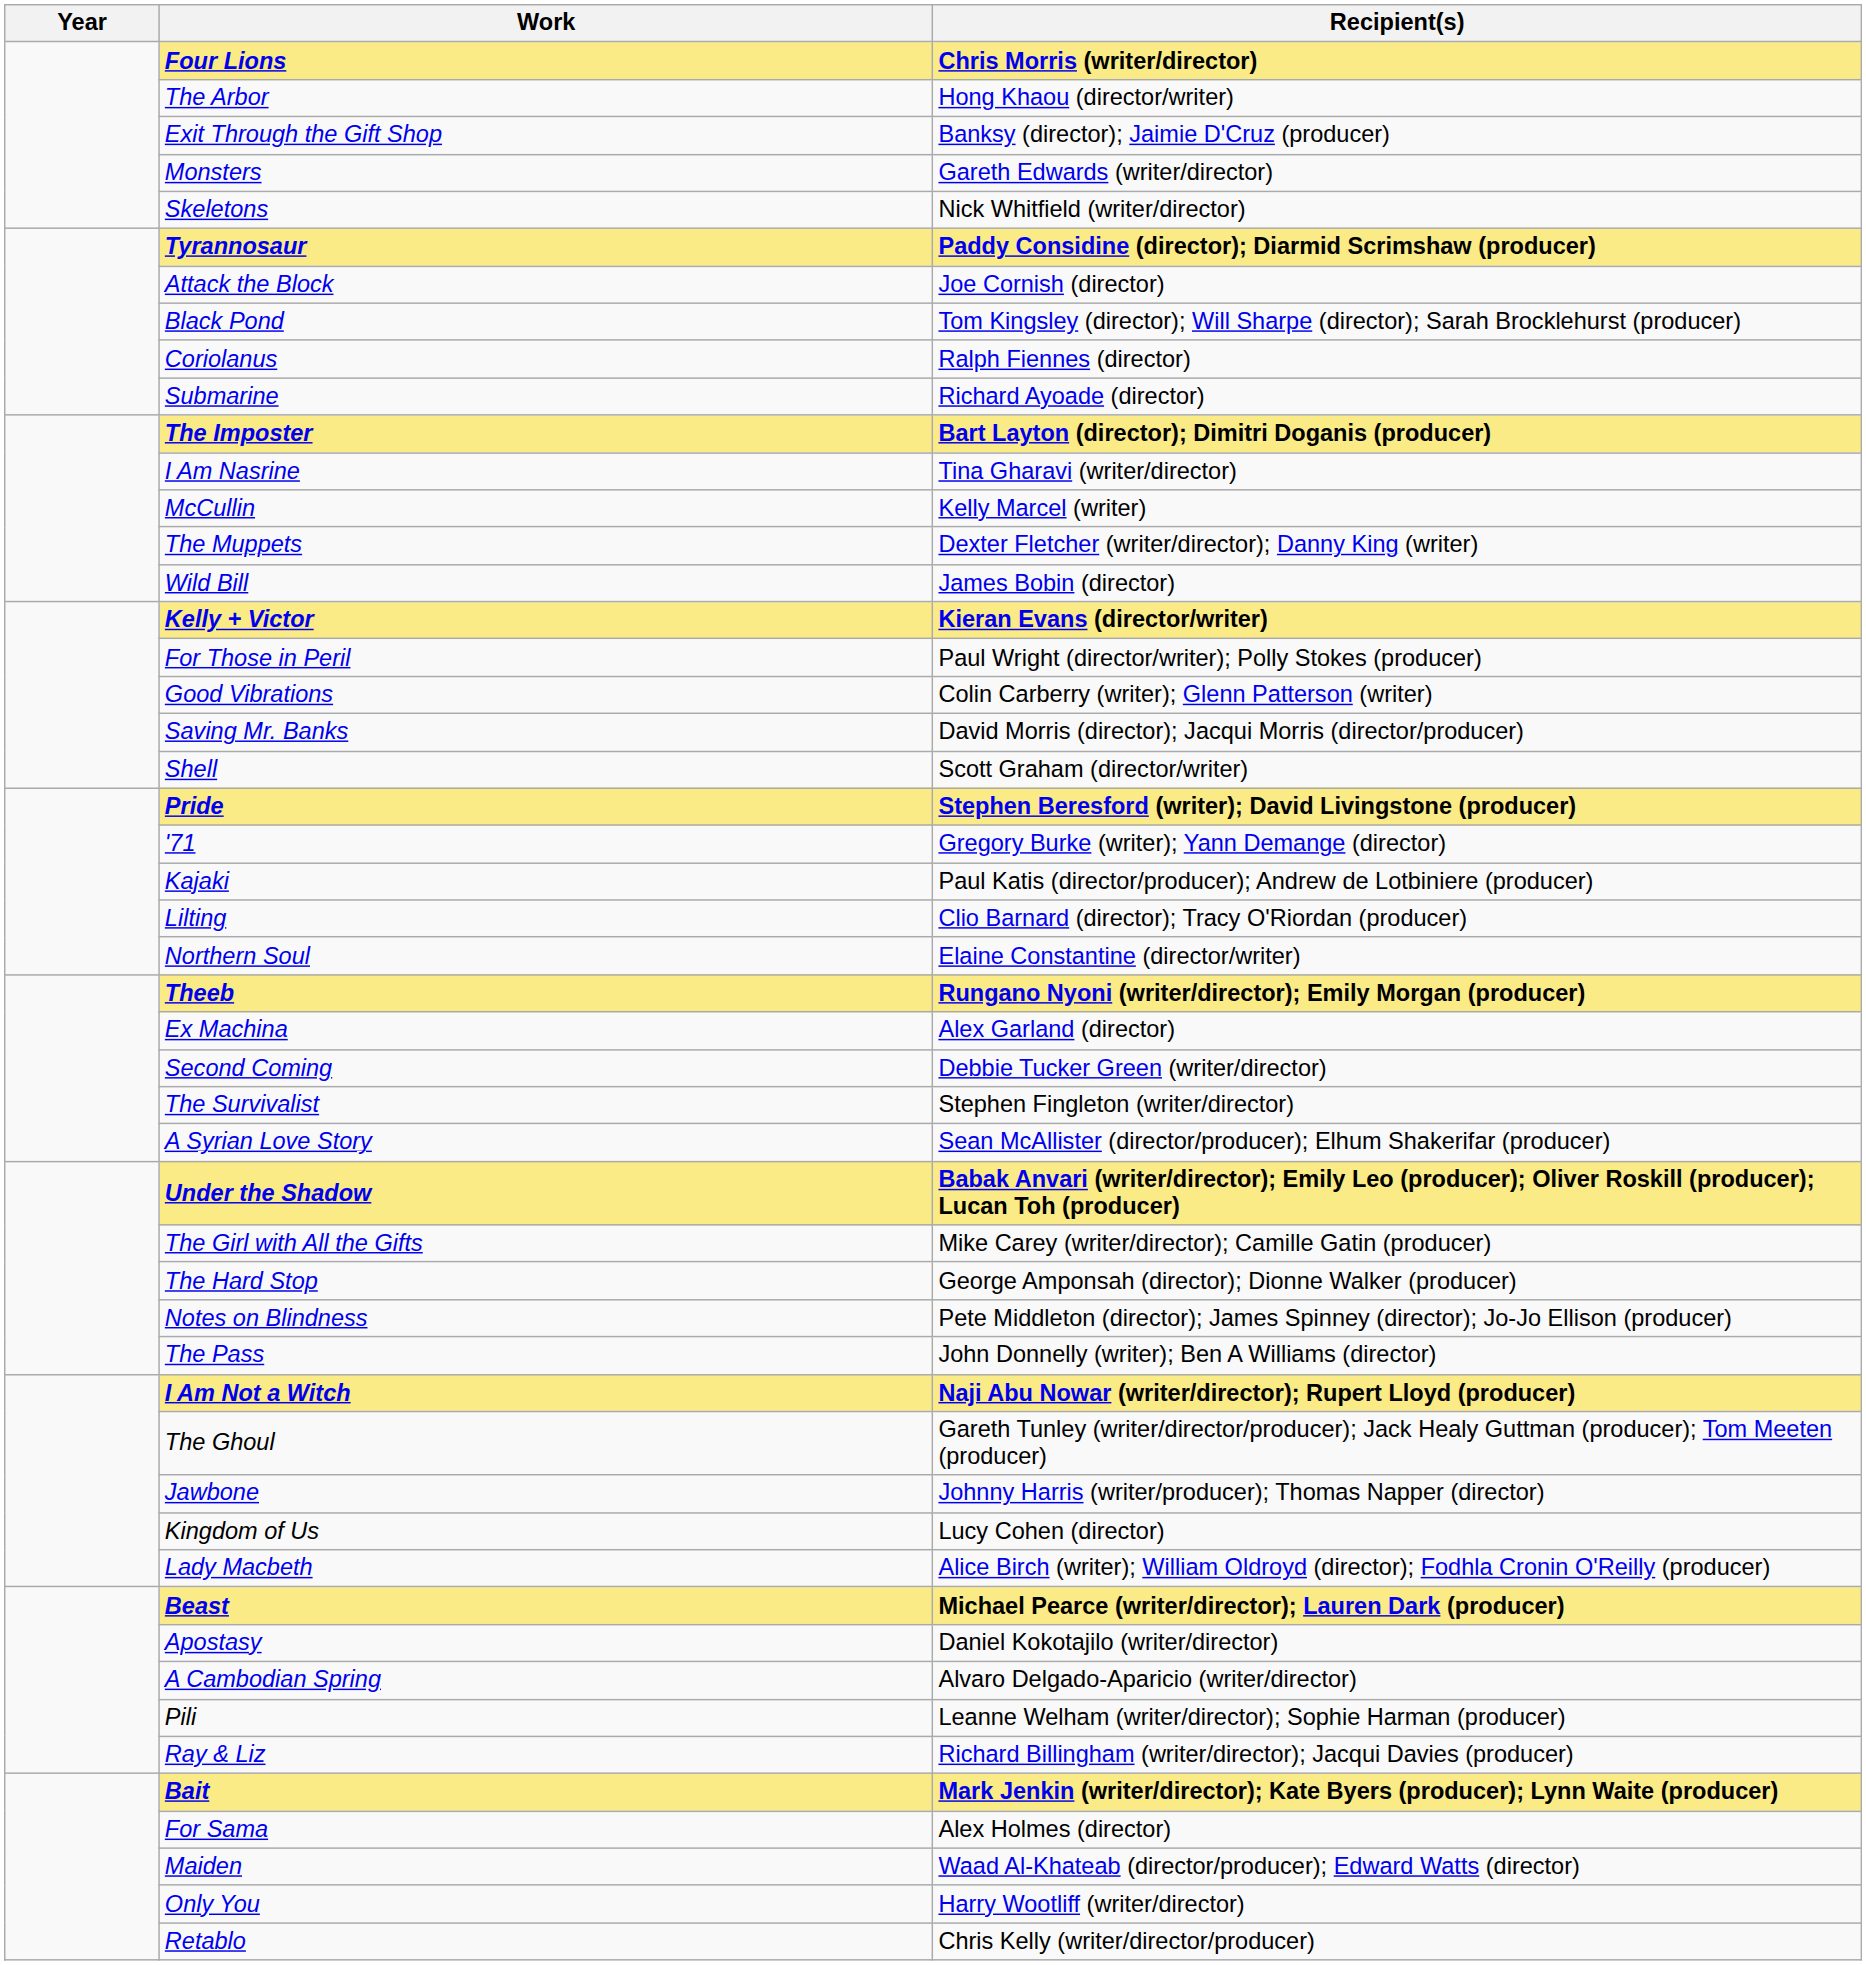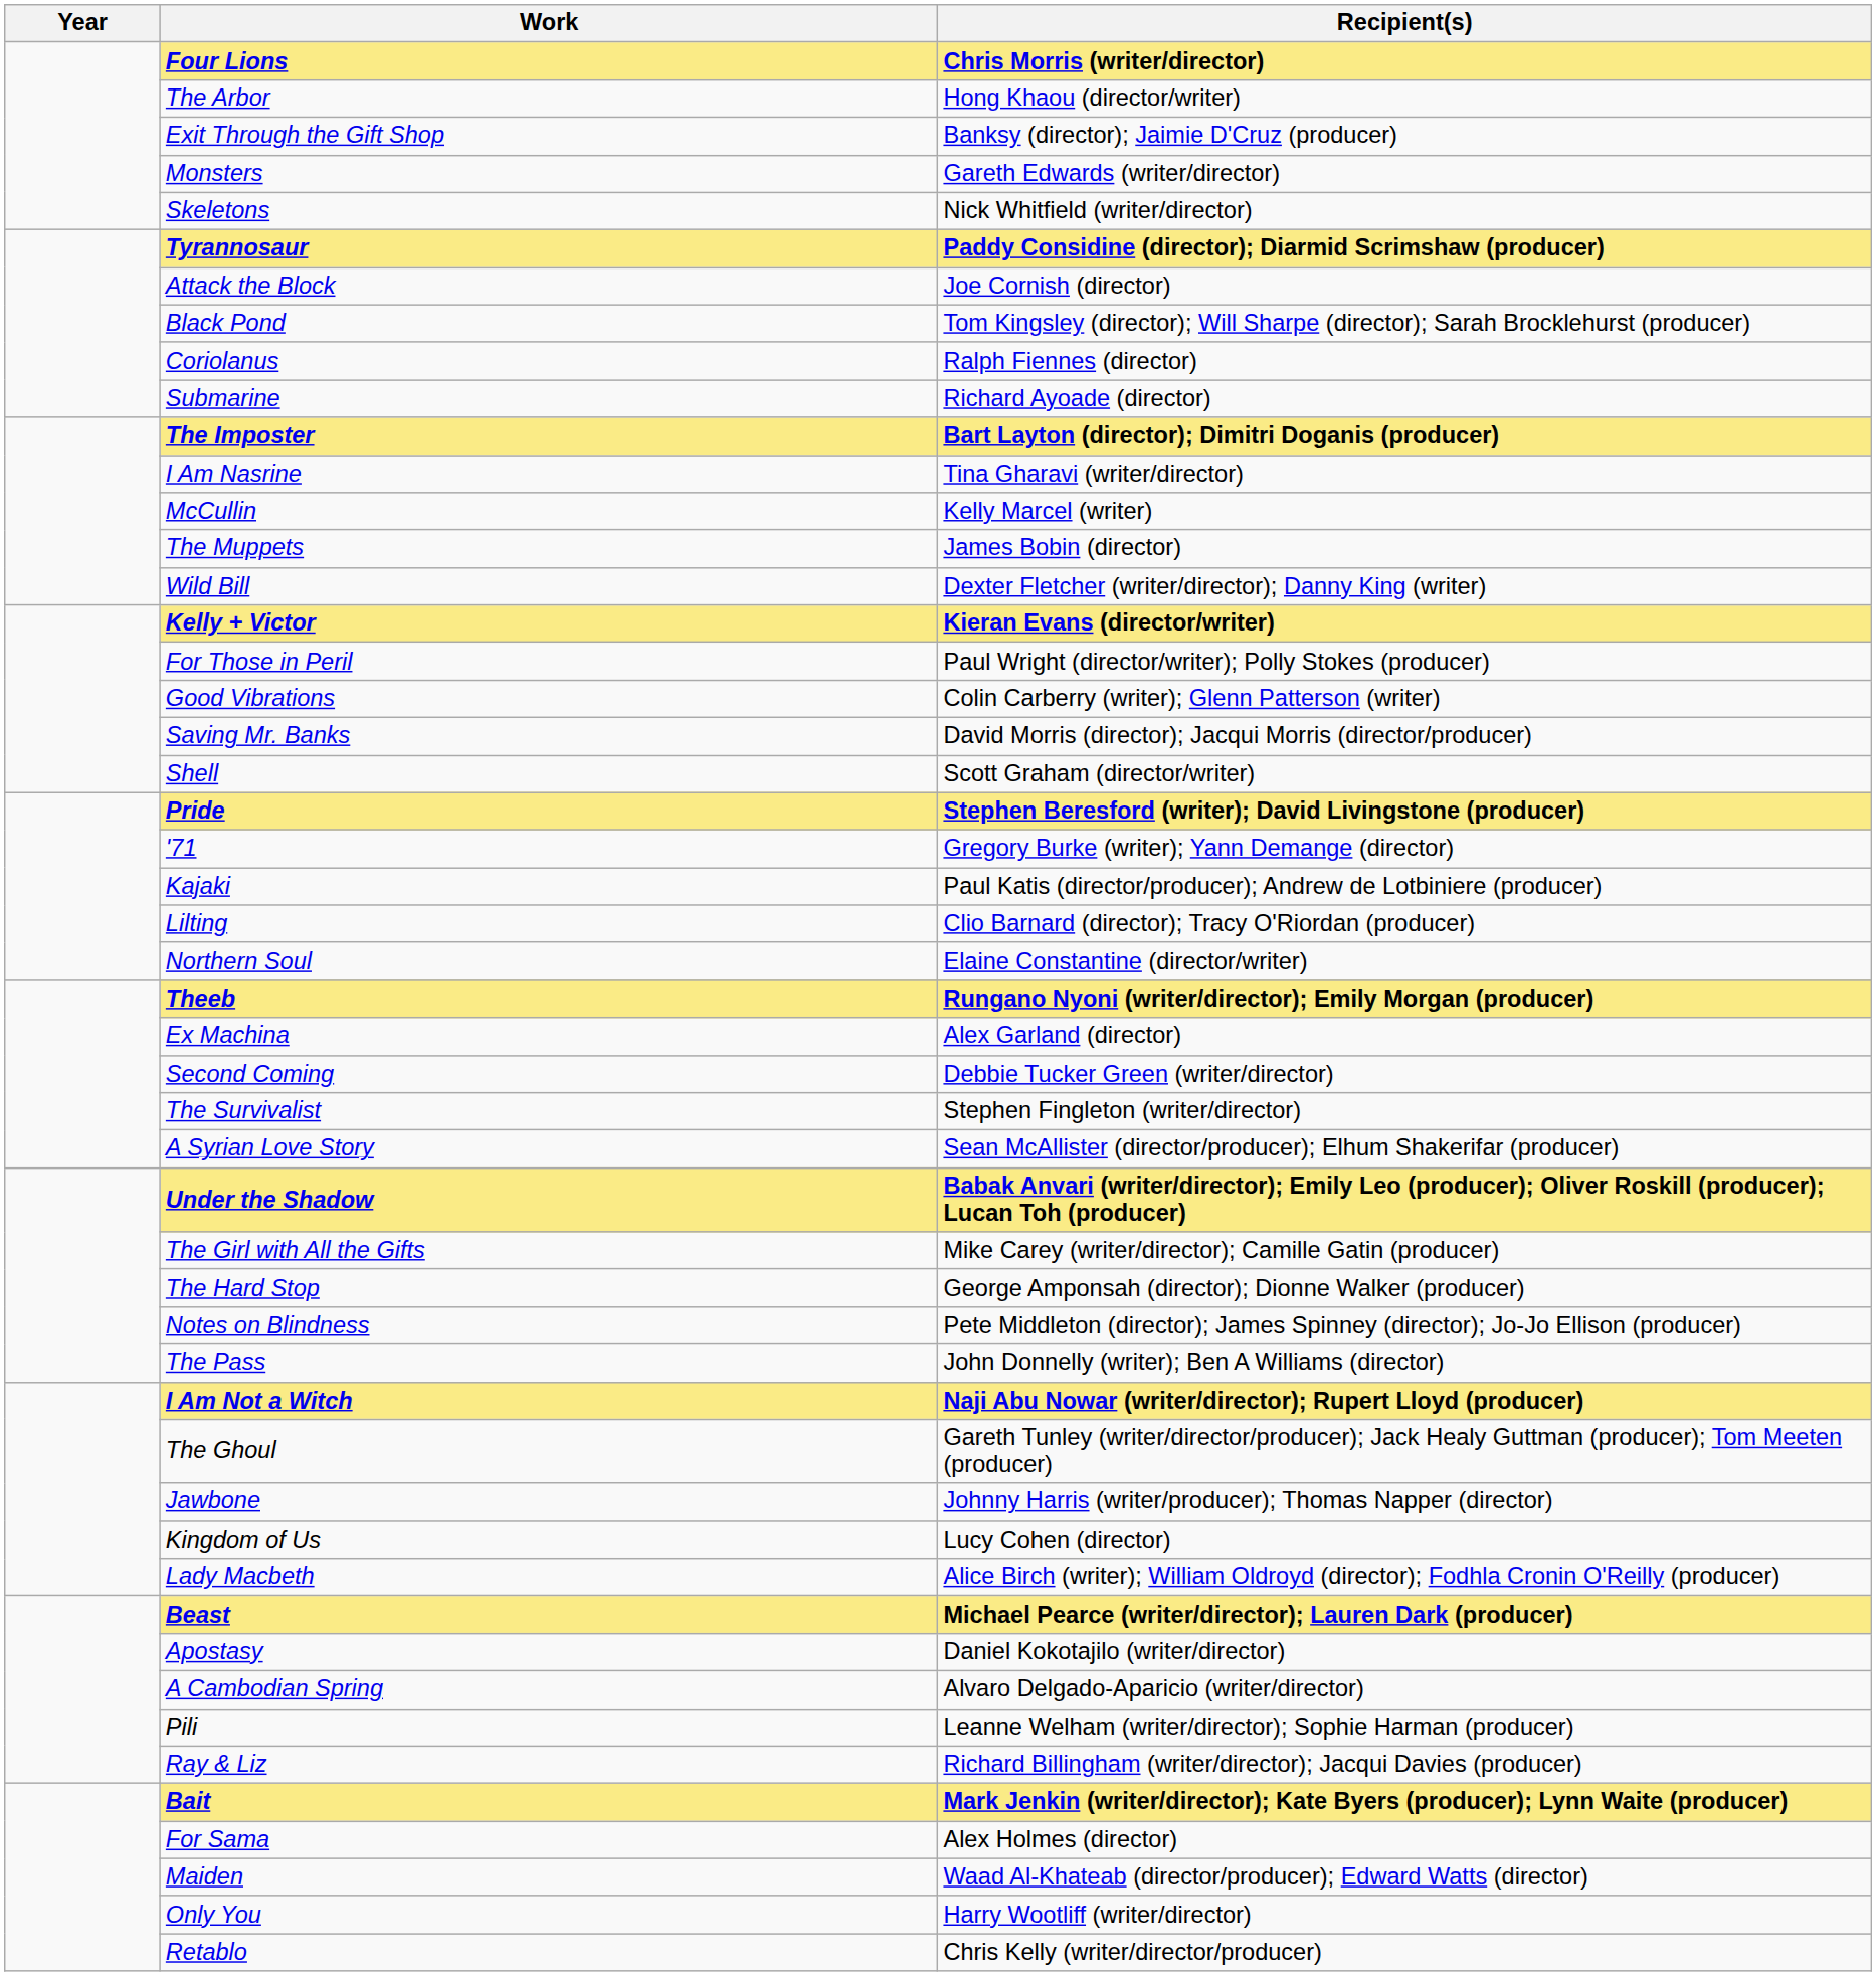 <table class="wikitable" style="width:100%;" cellpadding="5">
 <tr>
 <th style="width:5%;">Year</th>
 <th style="width:25%;">Work</th>
 <th style="width:30%;">Recipient(s)</th>
 </tr>
 <tr>
 <td rowspan="5"></td>
 <td style="background:#FAEB86"><strong><em><a href='#'>Four Lions</a></em></strong></td>
 <td style="background:#FAEB86"><strong><a href='#'>Chris Morris</a> (writer/director)</strong></td>
 </tr>
 <tr>
 <td><em><a href='#'>The Arbor</a></em></td>
 <td><a href='#'>Hong Khaou</a> (director/writer)</td>
 </tr>
 <tr>
 <td><em><a href='#'>Exit Through the Gift Shop</a></em></td>
 <td><a href='#'>Banksy</a> (director); <a href='#'>Jaimie D'Cruz</a> (producer)</td>
 </tr>
 <tr>
 <td><em><a href='#'>Monsters</a></em></td>
 <td><a href='#'>Gareth Edwards</a> (writer/director)</td>
 </tr>
 <tr>
 <td><em><a href='#'>Skeletons</a></em></td>
 <td>Nick Whitfield (writer/director)</td>
 </tr>
 <tr>
 <td rowspan="5"></td>
 <td style="background:#FAEB86"><strong><em><a href='#'>Tyrannosaur</a></em></strong></td>
 <td style="background:#FAEB86"><strong><a href='#'>Paddy Considine</a> (director); Diarmid Scrimshaw (producer)</strong></td>
 </tr>
 <tr>
 <td><em><a href='#'>Attack the Block</a></em></td>
 <td><a href='#'>Joe Cornish</a> (director)</td>
 </tr>
 <tr>
 <td><em><a href='#'>Black Pond</a></em></td>
 <td><a href='#'>Tom Kingsley</a> (director); <a href='#'>Will Sharpe</a> (director); Sarah Brocklehurst (producer)</td>
 </tr>
 <tr>
 <td><em><a href='#'>Coriolanus</a></em></td>
 <td><a href='#'>Ralph Fiennes</a> (director)</td>
 </tr>
 <tr>
 <td><em><a href='#'>Submarine</a></em></td>
 <td><a href='#'>Richard Ayoade</a> (director)</td>
 </tr>
 <tr>
 <td rowspan="5"></td>
 <td style="background:#FAEB86"><strong><em><a href='#'>The Imposter</a></em></strong></td>
 <td style="background:#FAEB86"><strong><a href='#'>Bart Layton</a> (director); Dimitri Doganis (producer)</strong></td>
 </tr>
 <tr>
 <td><em><a href='#'>I Am Nasrine</a></em></td>
 <td><a href='#'>Tina Gharavi</a> (writer/director)</td>
 </tr>
 <tr>
 <td><em><a href='#'>McCullin</a></em></td>
 <td><a href='#'>Kelly Marcel</a> (writer)</td>
 </tr>
 <tr>
 <td><em><a href='#'>The Muppets</a></em></td>
-<td><a href='#'>Dexter Fletcher</a> (writer/director); <a href='#'>Danny King</a> (writer)</td>
+<td><a href='#'>James Bobin</a> (director)</td>
 </tr>
 <tr>
 <td><em><a href='#'>Wild Bill</a></em></td>
-<td><a href='#'>James Bobin</a> (director)</td>
+<td><a href='#'>Dexter Fletcher</a> (writer/director); <a href='#'>Danny King</a> (writer)</td>
 </tr>
 <tr>
 <td rowspan="5"></td>
 <td style="background:#FAEB86"><strong><em><a href='#'>Kelly + Victor</a></em></strong></td>
 <td style="background:#FAEB86"><strong><a href='#'>Kieran Evans</a> (director/writer)</strong></td>
 </tr>
 <tr>
 <td><em><a href='#'>For Those in Peril</a></em></td>
 <td>Paul Wright (director/writer); Polly Stokes (producer)</td>
 </tr>
 <tr>
 <td><em><a href='#'>Good Vibrations</a></em></td>
 <td>Colin Carberry (writer); <a href='#'>Glenn Patterson</a> (writer)</td>
 </tr>
 <tr>
 <td><em><a href='#'>Saving Mr. Banks</a></em></td>
 <td>David Morris (director); Jacqui Morris (director/producer)</td>
 </tr>
 <tr>
 <td><em><a href='#'>Shell</a></em></td>
 <td>Scott Graham (director/writer)</td>
 </tr>
 <tr>
 <td rowspan="5"></td>
 <td style="background:#FAEB86"><strong><em><a href='#'>Pride</a></em></strong></td>
 <td style="background:#FAEB86"><strong><a href='#'>Stephen Beresford</a> (writer); David Livingstone (producer)</strong></td>
 </tr>
 <tr>
 <td><em><a href='#'>'71</a></em></td>
 <td><a href='#'>Gregory Burke</a> (writer); <a href='#'>Yann Demange</a> (director)</td>
 </tr>
 <tr>
 <td><em><a href='#'>Kajaki</a></em></td>
 <td>Paul Katis (director/producer); Andrew de Lotbiniere (producer)</td>
 </tr>
 <tr>
 <td><em><a href='#'>Lilting</a></em></td>
 <td><a href='#'>Clio Barnard</a> (director); Tracy O'Riordan (producer)</td>
 </tr>
 <tr>
 <td><em><a href='#'>Northern Soul</a></em></td>
 <td><a href='#'>Elaine Constantine</a> (director/writer)</td>
 </tr>
 <tr>
 <td rowspan="5"></td>
 <td style="background:#FAEB86"><strong><em><a href='#'>Theeb</a></em></strong></td>
 <td style="background:#FAEB86"><strong><a href='#'>Rungano Nyoni</a> (writer/director); Emily Morgan (producer)</strong></td>
 </tr>
 <tr>
 <td><em><a href='#'>Ex Machina</a></em></td>
 <td><a href='#'>Alex Garland</a> (director)</td>
 </tr>
 <tr>
 <td><em><a href='#'>Second Coming</a></em></td>
 <td><a href='#'>Debbie Tucker Green</a> (writer/director)</td>
 </tr>
 <tr>
 <td><em><a href='#'>The Survivalist</a></em></td>
 <td>Stephen Fingleton (writer/director)</td>
 </tr>
 <tr>
 <td><em><a href='#'>A Syrian Love Story</a></em></td>
 <td><a href='#'>Sean McAllister</a> (director/producer); Elhum Shakerifar (producer)</td>
 </tr>
 <tr>
 <td rowspan="5"></td>
 <td style="background:#FAEB86"><strong><em><a href='#'>Under the Shadow</a></em></strong></td>
 <td style="background:#FAEB86"><strong><a href='#'>Babak Anvari</a> (writer/director); Emily Leo (producer); Oliver Roskill (producer); Lucan Toh (producer)</strong></td>
 </tr>
 <tr>
 <td><em><a href='#'>The Girl with All the Gifts</a></em></td>
 <td>Mike Carey (writer/director); Camille Gatin (producer)</td>
 </tr>
 <tr>
 <td><em><a href='#'>The Hard Stop</a></em></td>
 <td>George Amponsah (director); Dionne Walker (producer)</td>
 </tr>
 <tr>
 <td><em><a href='#'>Notes on Blindness</a></em></td>
 <td>Pete Middleton (director); James Spinney (director); Jo-Jo Ellison (producer)</td>
 </tr>
 <tr>
 <td><em><a href='#'>The Pass</a></em></td>
 <td>John Donnelly (writer); Ben A Williams (director)</td>
 </tr>
 <tr>
 <td rowspan="5"></td>
 <td style="background:#FAEB86"><strong><em><a href='#'>I Am Not a Witch</a></em></strong></td>
 <td style="background:#FAEB86"><strong><a href='#'>Naji Abu Nowar</a> (writer/director); Rupert Lloyd (producer)</strong></td>
 </tr>
 <tr>
 <td><em>The Ghoul</em></td>
 <td>Gareth Tunley (writer/director/producer); Jack Healy Guttman (producer); <a href='#'>Tom Meeten</a> (producer)</td>
 </tr>
 <tr>
 <td><em><a href='#'>Jawbone</a></em></td>
 <td><a href='#'>Johnny Harris</a> (writer/producer); Thomas Napper (director)</td>
 </tr>
 <tr>
 <td><em>Kingdom of Us</em></td>
 <td>Lucy Cohen (director)</td>
 </tr>
 <tr>
 <td><em><a href='#'>Lady Macbeth</a></em></td>
 <td><a href='#'>Alice Birch</a> (writer); <a href='#'>William Oldroyd</a> (director); <a href='#'>Fodhla Cronin O'Reilly</a> (producer)</td>
 </tr>
 <tr>
 <td rowspan="5"></td>
 <td style="background:#FAEB86"><strong><em><a href='#'>Beast</a></em></strong></td>
 <td style="background:#FAEB86"><strong>Michael Pearce (writer/director); <a href='#'>Lauren Dark</a> (producer)</strong></td>
 </tr>
 <tr>
 <td><em><a href='#'>Apostasy</a></em></td>
 <td>Daniel Kokotajilo (writer/director)</td>
 </tr>
 <tr>
 <td><em><a href='#'>A Cambodian Spring</a></em></td>
 <td>Alvaro Delgado-Aparicio (writer/director)</td>
 </tr>
 <tr>
 <td><em>Pili</em></td>
 <td>Leanne Welham (writer/director); Sophie Harman (producer)</td>
 </tr>
 <tr>
 <td><em><a href='#'>Ray & Liz</a></em></td>
 <td><a href='#'>Richard Billingham</a> (writer/director); Jacqui Davies (producer)</td>
 </tr>
 <tr>
 <td rowspan="5"></td>
 <td style="background:#FAEB86"><strong><em><a href='#'>Bait</a></em></strong></td>
 <td style="background:#FAEB86"><strong><a href='#'>Mark Jenkin</a> (writer/director); Kate Byers (producer); Lynn Waite (producer)</strong></td>
 </tr>
 <tr>
 <td><em><a href='#'>For Sama</a></em></td>
 <td>Alex Holmes (director)</td>
 </tr>
 <tr>
 <td><em><a href='#'>Maiden</a></em></td>
 <td><a href='#'>Waad Al-Khateab</a> (director/producer); <a href='#'>Edward Watts</a> (director)</td>
 </tr>
 <tr>
 <td><em><a href='#'>Only You</a></em></td>
 <td><a href='#'>Harry Wootliff</a> (writer/director)</td>
 </tr>
 <tr>
 <td><em><a href='#'>Retablo</a></em></td>
 <td>Chris Kelly (writer/director/producer)</td>
 </tr>
 </table>
